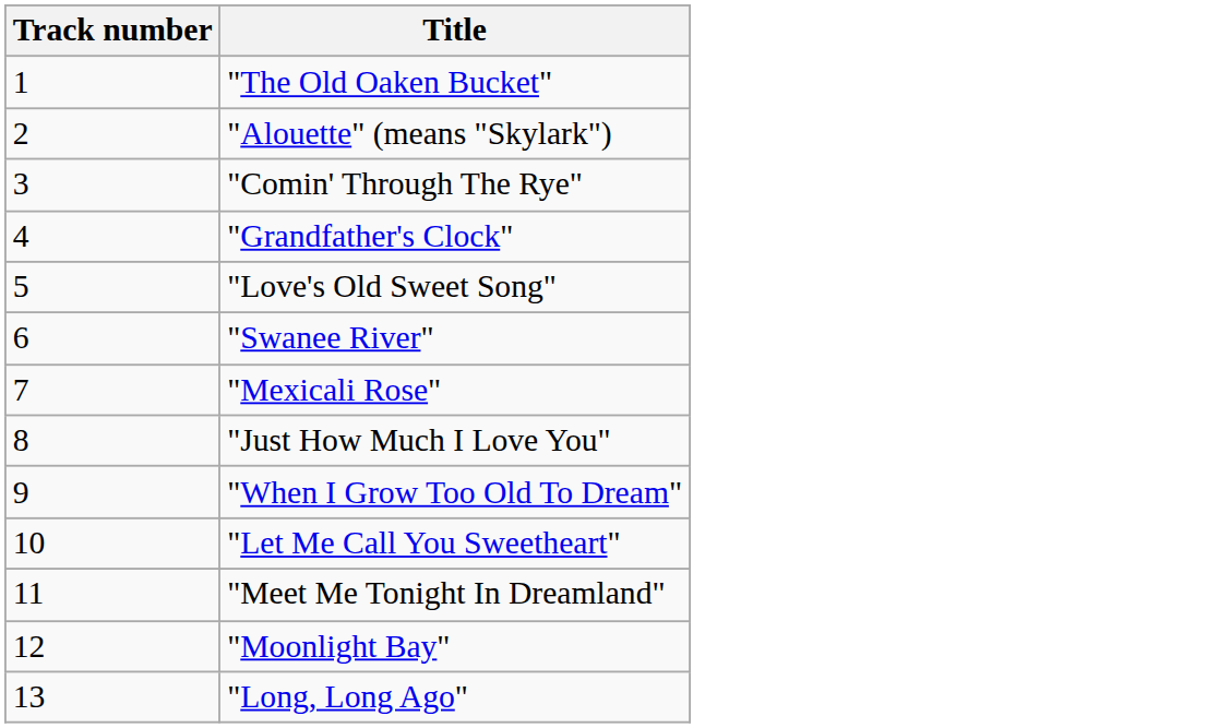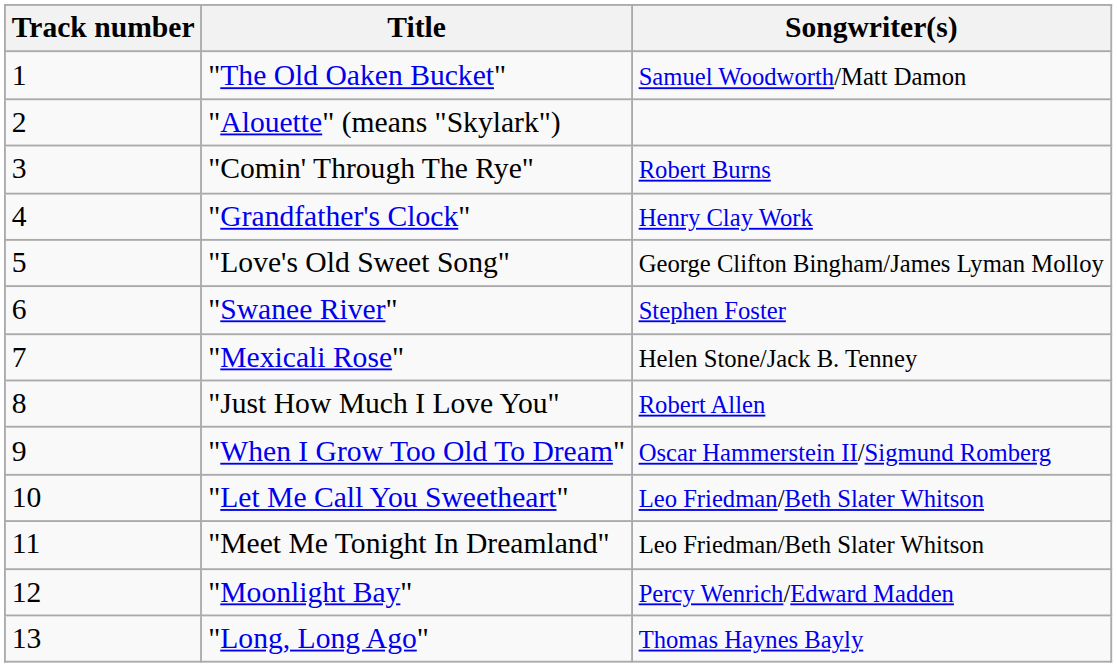 <table class="wikitable">
 <tr>
 <th>Track number</th>
 <th>Title</th>
+<th>Songwriter(s)</th>
 </tr>
 <tr>
 <td>1</td>
 <td>"<a href='#'>The Old Oaken Bucket</a>"</td>
+<td><small><a href='#'>Samuel Woodworth</a>/Matt Damon</small></td>
 </tr>
 <tr>
 <td>2</td>
 <td>"<a href='#'>Alouette</a>" (means "Skylark")</td>
+<td><small></small></td>
 </tr>
 <tr>
 <td>3</td>
 <td>"Comin' Through The Rye"</td>
+<td><small><a href='#'>Robert Burns</a></small></td>
 </tr>
 <tr>
 <td>4</td>
 <td>"<a href='#'>Grandfather's Clock</a>"</td>
+<td><small><a href='#'>Henry Clay Work</a></small></td>
 </tr>
 <tr>
 <td>5</td>
 <td>"Love's Old Sweet Song"</td>
+<td><small>George Clifton Bingham/James Lyman Molloy</small></td>
 </tr>
 <tr>
 <td>6</td>
 <td>"<a href='#'>Swanee River</a>"</td>
+<td><small><a href='#'>Stephen Foster</a></small></td>
 </tr>
 <tr>
 <td>7</td>
 <td>"<a href='#'>Mexicali Rose</a>"</td>
+<td><small>Helen Stone/Jack B. Tenney</small></td>
 </tr>
 <tr>
 <td>8</td>
 <td>"Just How Much I Love You"</td>
+<td><small><a href='#'>Robert Allen</a></small></td>
 </tr>
 <tr>
 <td>9</td>
 <td>"<a href='#'>When I Grow Too Old To Dream</a>"</td>
+<td><small><a href='#'>Oscar Hammerstein II</a>/<a href='#'>Sigmund Romberg</a></small></td>
 </tr>
 <tr>
 <td>10</td>
 <td>"<a href='#'>Let Me Call You Sweetheart</a>"</td>
+<td><small><a href='#'>Leo Friedman</a>/<a href='#'>Beth Slater Whitson</a></small></td>
 </tr>
 <tr>
 <td>11</td>
 <td>"Meet Me Tonight In Dreamland"</td>
+<td><small>Leo Friedman/Beth Slater Whitson</small></td>
 </tr>
 <tr>
 <td>12</td>
 <td>"<a href='#'>Moonlight Bay</a>"</td>
+<td><small><a href='#'>Percy Wenrich</a>/<a href='#'>Edward Madden</a></small></td>
 </tr>
 <tr>
 <td>13</td>
 <td>"<a href='#'>Long, Long Ago</a>"</td>
+<td><small><a href='#'>Thomas Haynes Bayly</a></small></td>
 </tr>
 </table>
